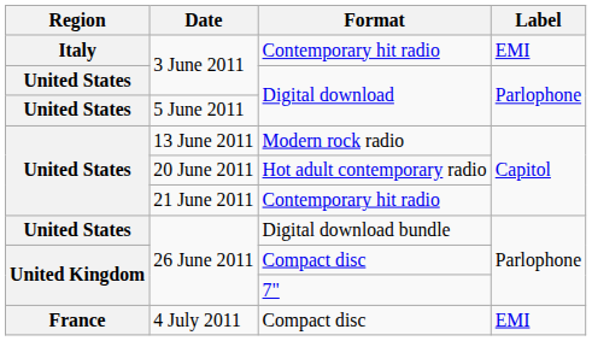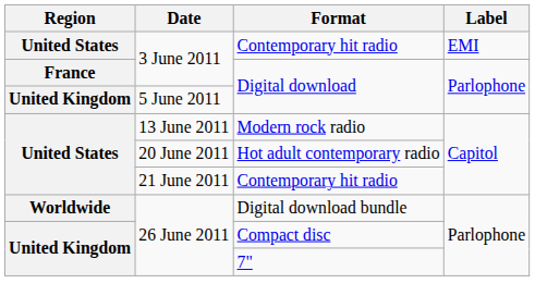 <table class="wikitable sortable plainrowheaders">
 <tr>
 <th scope="col">Region</th>
 <th scope="col">Date</th>
 <th scope="col">Format</th>
 <th scope="col">Label</th>
 </tr>
 <tr>
-<th scope="row">Italy</th>
+<th scope="row">United States</th>
 <td rowspan="2">3 June 2011</td>
 <td><a href='#'>Contemporary hit radio</a></td>
 <td><a href='#'>EMI</a></td>
 </tr>
 <tr>
-<th scope="row">United States</th>
+<th scope="row">France</th>
 <td rowspan="2"><a href='#'>Digital download</a></td>
 <td rowspan="2"><a href='#'>Parlophone</a></td>
 </tr>
 <tr>
-<th scope="row">United States</th>
+<th scope="row">United Kingdom</th>
 <td>5 June 2011</td>
 </tr>
 <tr>
 <th scope="row" rowspan="3">United States</th>
 <td>13 June 2011</td>
 <td><a href='#'>Modern rock</a> radio</td>
 <td rowspan="3"><a href='#'>Capitol</a></td>
 </tr>
 <tr>
 <td>20 June 2011</td>
 <td><a href='#'>Hot adult contemporary</a> radio</td>
 </tr>
 <tr>
 <td>21 June 2011</td>
 <td><a href='#'>Contemporary hit radio</a></td>
 </tr>
 <tr>
-<th scope="row">United States</th>
+<th scope="row">Worldwide</th>
 <td rowspan="3">26 June 2011</td>
 <td>Digital download bundle</td>
 <td rowspan="3">Parlophone</td>
 </tr>
 <tr>
 <th scope="row" rowspan="2">United Kingdom</th>
 <td><a href='#'>Compact disc</a></td>
 </tr>
 <tr>
 <td><a href='#'>7"</a></td>
 </tr>
-<tr>
-<th scope="row">France</th>
-<td>4 July 2011</td>
-<td>Compact disc</td>
-<td><a href='#'>EMI</a></td>
-</tr>
 </table>
